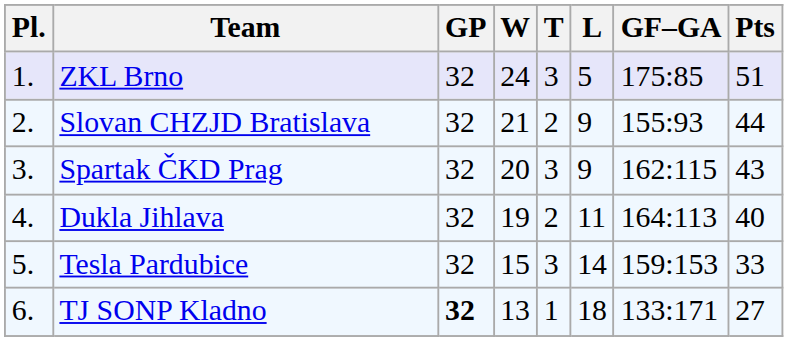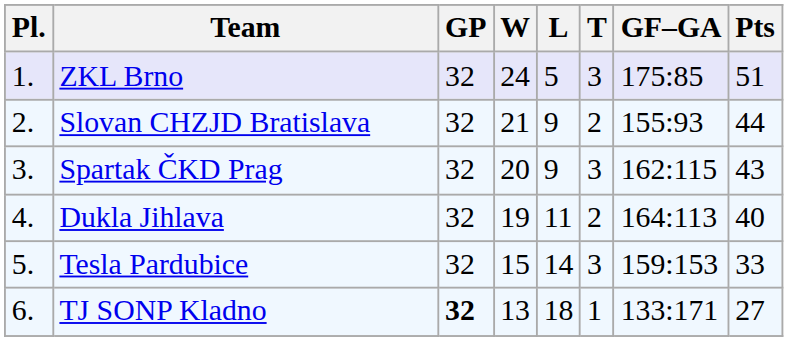 <table class="wikitable">
 <tr>
 <th>Pl.</th>
 <th width="200">Team</th>
 <th>GP</th>
 <th>W</th>
+<th>L</th>
 <th>T</th>
-<th>L</th>
 <th>GF–GA</th>
 <th>Pts</th>
 </tr>
 <tr bgcolor="#e6e6fa">
 <td>1.</td>
 <td><a href='#'>ZKL Brno</a></td>
 <td>32</td>
 <td>24</td>
+<td>5</td>
 <td>3</td>
-<td>5</td>
 <td>175:85</td>
 <td>51</td>
 </tr>
 <tr bgcolor="#f0f8ff">
 <td>2.</td>
 <td><a href='#'>Slovan CHZJD Bratislava</a></td>
 <td>32</td>
 <td>21</td>
+<td>9</td>
 <td>2</td>
-<td>9</td>
 <td>155:93</td>
 <td>44</td>
 </tr>
 <tr bgcolor="#f0f8ff">
 <td>3.</td>
 <td><a href='#'>Spartak ČKD Prag</a></td>
 <td>32</td>
 <td>20</td>
+<td>9</td>
 <td>3</td>
-<td>9</td>
 <td>162:115</td>
 <td>43</td>
 </tr>
 <tr bgcolor="#f0f8ff">
 <td>4.</td>
 <td><a href='#'>Dukla Jihlava</a></td>
 <td>32</td>
 <td>19</td>
+<td>11</td>
 <td>2</td>
-<td>11</td>
 <td>164:113</td>
 <td>40</td>
 </tr>
 <tr bgcolor="#f0f8ff">
 <td>5.</td>
 <td><a href='#'>Tesla Pardubice</a></td>
 <td>32</td>
 <td>15</td>
+<td>14</td>
 <td>3</td>
-<td>14</td>
 <td>159:153</td>
 <td>33</td>
 </tr>
 <tr bgcolor="#f0f8ff">
 <td>6.</td>
 <td><a href='#'>TJ SONP Kladno</a></td>
 <td><strong>32</strong></td>
 <td>13</td>
+<td>18</td>
 <td>1</td>
-<td>18</td>
 <td>133:171</td>
 <td>27</td>
 </tr>
 </table>
